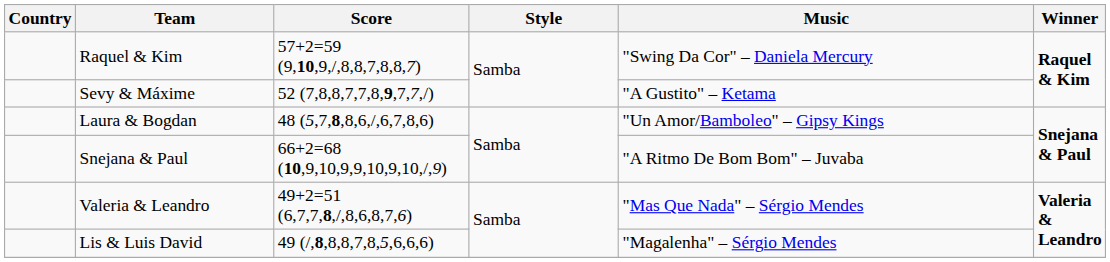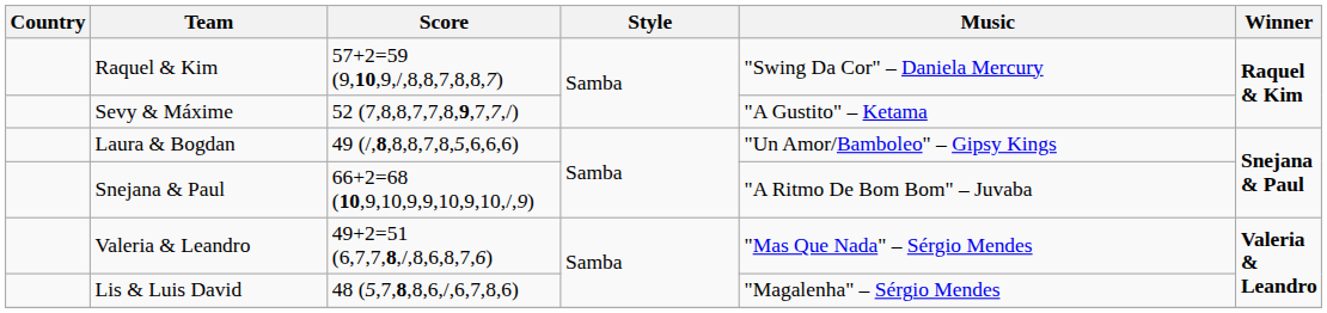 <table class="wikitable" style="width:80%">
 <tr>
 <th style="width:5%;">Country</th>
 <th style="width:20%;">Team</th>
 <th style="width:18%;">Score</th>
 <th style="width:15%;">Style</th>
 <th style="width:60%;">Music</th>
 <th style="width:30%;">Winner</th>
 </tr>
 <tr>
 <td></td>
 <td>Raquel & Kim</td>
 <td>57+2=59 (9,<strong>10</strong>,9,/,8,8,7,8,8,<em>7</em>)</td>
 <td rowspan=2>Samba</td>
 <td>"Swing Da Cor" – <a href='#'>Daniela Mercury</a></td>
 <td rowspan=2><strong>Raquel & Kim</strong></td>
 </tr>
 <tr>
 <td></td>
 <td>Sevy & Máxime</td>
 <td>52 (7,8,8,7,7,8,<strong>9</strong>,7,<em>7</em>,/)</td>
 <td>"A Gustito" – <a href='#'>Ketama</a></td>
 </tr>
 <tr>
 <td></td>
 <td>Laura & Bogdan</td>
-<td>48 (<em>5</em>,7,<strong>8</strong>,8,6,/,6,7,8,6)</td>
+<td>49 (/,<strong>8</strong>,8,8,7,8,<em>5</em>,6,6,6)</td>
 <td rowspan=2>Samba</td>
 <td>"Un Amor/<a href='#'>Bamboleo</a>" – <a href='#'>Gipsy Kings</a></td>
 <td rowspan=2><strong>Snejana & Paul</strong></td>
 </tr>
 <tr>
 <td></td>
 <td>Snejana & Paul</td>
 <td>66+2=68 (<strong>10</strong>,9,10,9,9,10,9,10,/,<em>9</em>)</td>
 <td>"A Ritmo De Bom Bom" – Juvaba</td>
 </tr>
 <tr>
 <td></td>
 <td>Valeria & Leandro</td>
 <td>49+2=51 (6,7,7,<strong>8</strong>,/,8,6,8,7,<em>6</em>)</td>
 <td rowspan=2>Samba</td>
 <td>"<a href='#'>Mas Que Nada</a>" – <a href='#'>Sérgio Mendes</a></td>
 <td rowspan=2><strong>Valeria & Leandro</strong></td>
 </tr>
 <tr>
 <td></td>
 <td>Lis & Luis David</td>
-<td>49 (/,<strong>8</strong>,8,8,7,8,<em>5</em>,6,6,6)</td>
+<td>48 (<em>5</em>,7,<strong>8</strong>,8,6,/,6,7,8,6)</td>
 <td>"Magalenha" – <a href='#'>Sérgio Mendes</a></td>
 </tr>
 <tr>
 </tr>
 </table>
